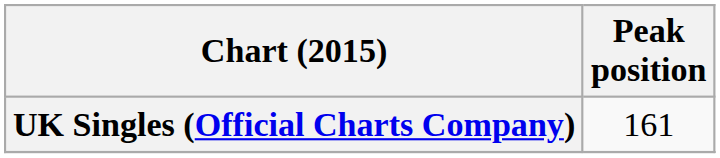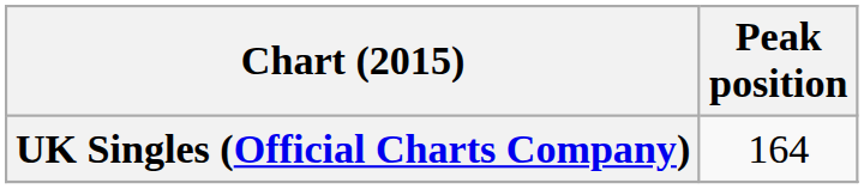 <table class="wikitable plainrowheaders sortable" style="text-align:center;">
 <tr>
 <th scope="col">Chart (2015)</th>
 <th scope="col">Peak<br>position</th>
 </tr>
 <tr>
 <th scope="row">UK Singles (<a href='#'>Official Charts Company</a>)</th>
-<td style="text-align:center;">161</td>
+<td style="text-align:center;">164</td>
 </tr>
 <tr>
 </tr>
 </table>
